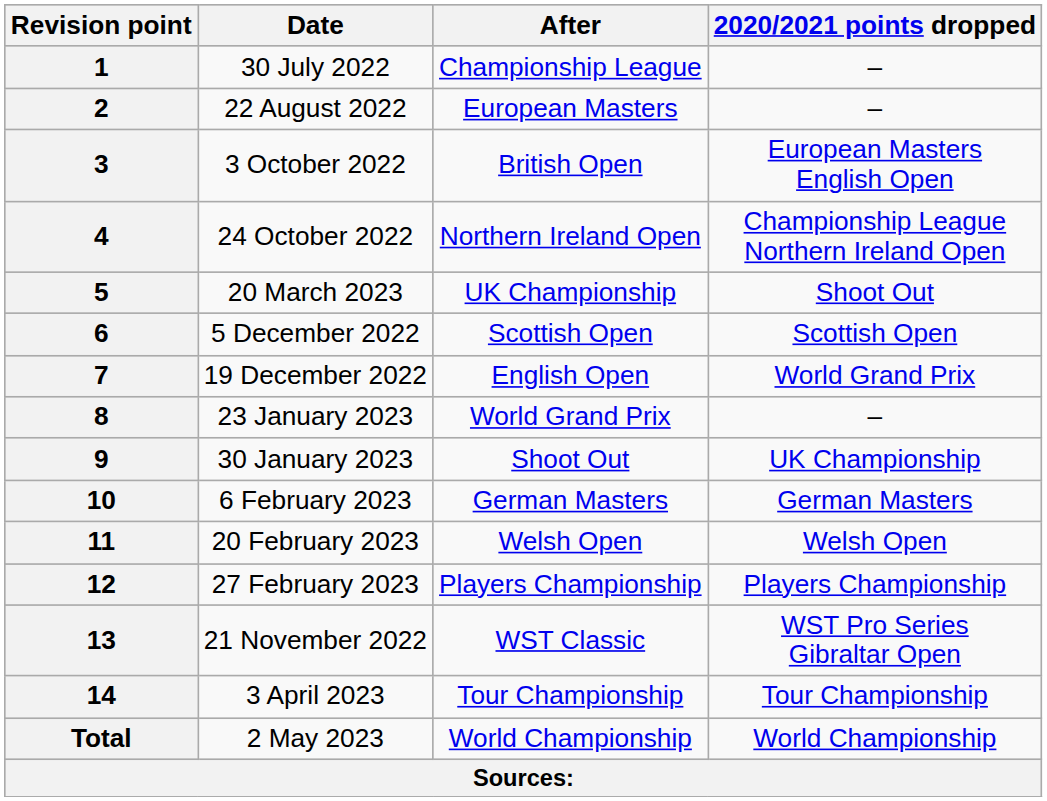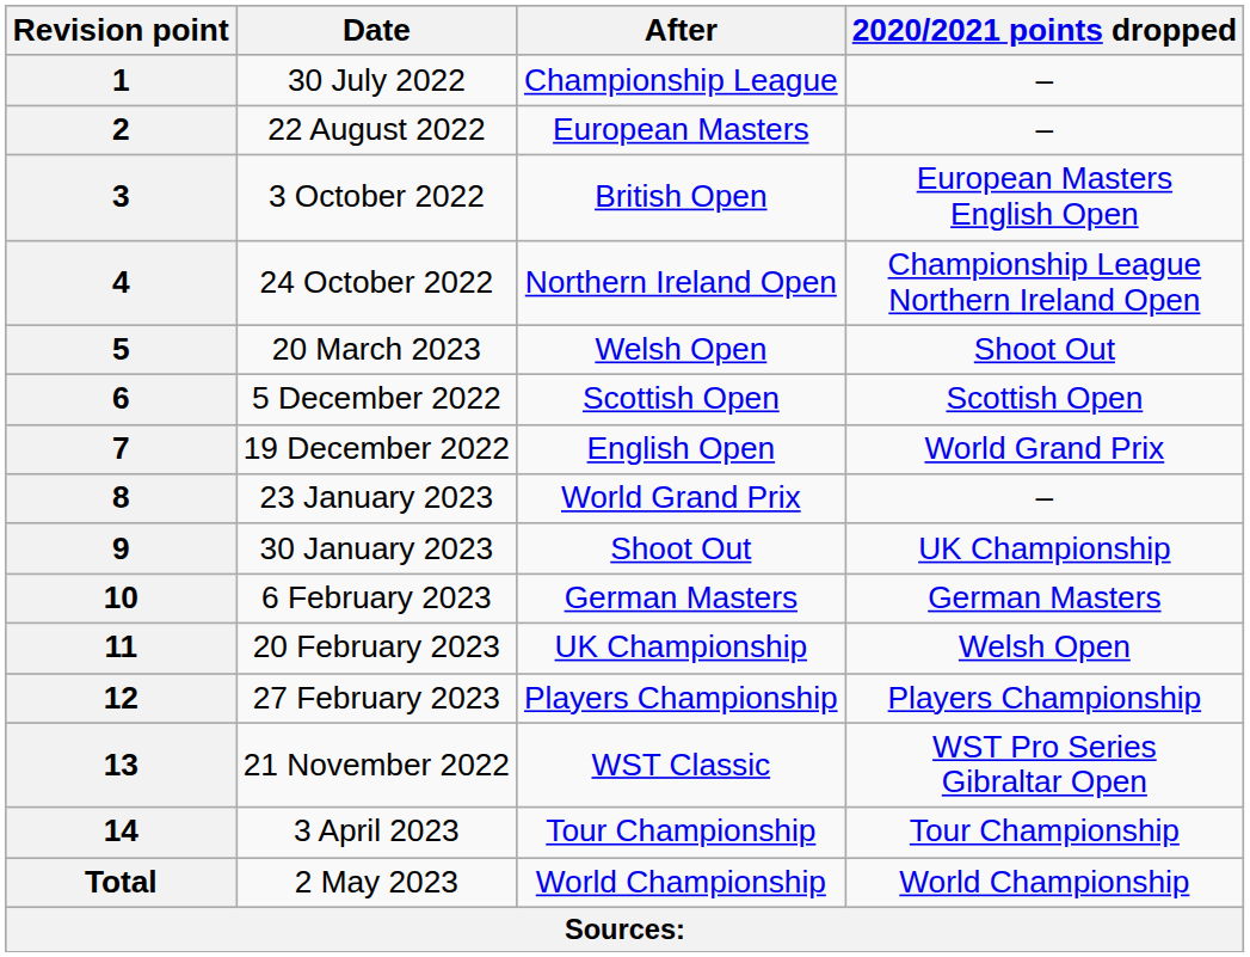 <table class="wikitable" style="text-align: center;">
 <tr>
 <th scope=column>Revision point</th>
 <th scope=column>Date</th>
 <th scope=column>After</th>
 <th scope=column><a href='#'>2020/2021 points</a> dropped</th>
 </tr>
 <tr>
 <th scope=row>1</th>
 <td>30 July 2022</td>
 <td><a href='#'>Championship League</a></td>
 <td>–</td>
 </tr>
 <tr>
 <th scope=row>2</th>
 <td>22 August 2022</td>
 <td><a href='#'>European Masters</a></td>
 <td>–</td>
 </tr>
 <tr>
 <th scope=row>3</th>
 <td>3 October 2022</td>
 <td><a href='#'>British Open</a></td>
 <td><a href='#'>European Masters</a><br><a href='#'>English Open</a></td>
 </tr>
 <tr>
 <th scope=row>4</th>
 <td>24 October 2022</td>
 <td><a href='#'>Northern Ireland Open</a></td>
 <td><a href='#'>Championship League</a><br><a href='#'>Northern Ireland Open</a></td>
 </tr>
 <tr>
 <th scope=row>5</th>
 <td>20 March 2023</td>
-<td><a href='#'>UK Championship</a></td>
+<td><a href='#'>Welsh Open</a></td>
 <td><a href='#'>Shoot Out</a></td>
 </tr>
 <tr>
 <th scope=row>6</th>
 <td>5 December 2022</td>
 <td><a href='#'>Scottish Open</a></td>
 <td><a href='#'>Scottish Open</a></td>
 </tr>
 <tr>
 <th scope=row>7</th>
 <td>19 December 2022</td>
 <td><a href='#'>English Open</a></td>
 <td><a href='#'>World Grand Prix</a></td>
 </tr>
 <tr>
 <th scope=row>8</th>
 <td>23 January 2023</td>
 <td><a href='#'>World Grand Prix</a></td>
 <td>–</td>
 </tr>
 <tr>
 <th scope=row>9</th>
 <td>30 January 2023</td>
 <td><a href='#'>Shoot Out</a></td>
 <td><a href='#'>UK Championship</a></td>
 </tr>
 <tr>
 <th scope=row>10</th>
 <td>6 February 2023</td>
 <td><a href='#'>German Masters</a></td>
 <td><a href='#'>German Masters</a></td>
 </tr>
 <tr>
 <th scope=row>11</th>
 <td>20 February 2023</td>
-<td><a href='#'>Welsh Open</a></td>
+<td><a href='#'>UK Championship</a></td>
 <td><a href='#'>Welsh Open</a></td>
 </tr>
 <tr>
 <th scope=row>12</th>
 <td>27 February 2023</td>
 <td><a href='#'>Players Championship</a></td>
 <td><a href='#'>Players Championship</a></td>
 </tr>
 <tr>
 <th scope=row>13</th>
 <td>21 November 2022</td>
 <td><a href='#'>WST Classic</a></td>
 <td><a href='#'>WST Pro Series</a><br><a href='#'>Gibraltar Open</a></td>
 </tr>
 <tr>
 <th scope=row>14</th>
 <td>3 April 2023</td>
 <td><a href='#'>Tour Championship</a></td>
 <td><a href='#'>Tour Championship</a></td>
 </tr>
 <tr>
 <th scope=row><strong>Total</strong></th>
 <td>2 May 2023</td>
 <td><a href='#'>World Championship</a></td>
 <td><a href='#'>World Championship</a></td>
 </tr>
 <tr>
 <th colspan="4" style="text-align:center; font-size:90%;">Sources:</th>
 </tr>
 <tr>
 </tr>
 </table>
